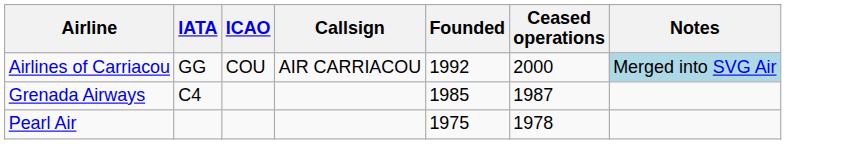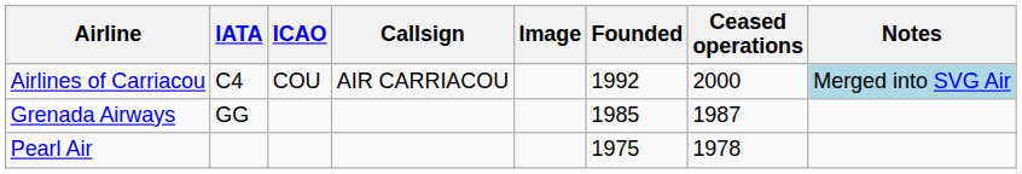 <table class="wikitable sortable">
 <tr valign="middle">
 <th>Airline</th>
 <th><a href='#'>IATA</a></th>
 <th><a href='#'>ICAO</a></th>
 <th>Callsign</th>
+<th class="unsortable">Image</th>
 <th>Founded</th>
 <th>Ceased <br> operations</th>
 <th>Notes</th>
 </tr>
 <tr>
 <td><a href='#'>Airlines of Carriacou</a></td>
-<td>GG</td>
+<td>C4</td>
 <td>COU</td>
 <td>AIR CARRIACOU</td>
+<td></td>
 <td>1992</td>
 <td>2000</td>
 <td style="background: lightblue;">Merged into <a href='#'>SVG Air</a></td>
 </tr>
 <tr>
 <td><a href='#'>Grenada Airways</a></td>
-<td>C4</td>
+<td>GG</td>
+<td></td>
 <td></td>
 <td></td>
 <td>1985</td>
 <td>1987</td>
 <td></td>
 </tr>
 <tr>
 <td><a href='#'>Pearl Air</a></td>
 <td></td>
 <td></td>
 <td></td>
+<td></td>
 <td>1975</td>
 <td>1978</td>
 <td></td>
 </tr>
 </table>
